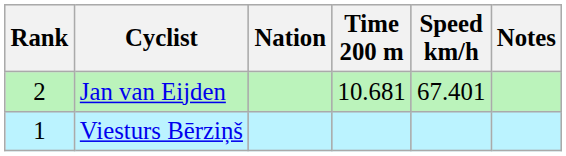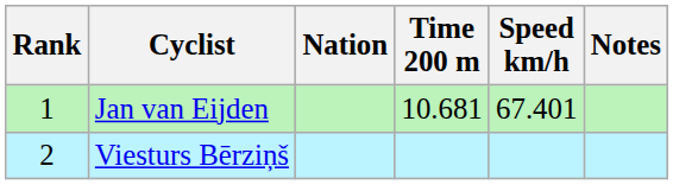 <table class="wikitable sortable" style="text-align:center">
 <tr>
 <th>Rank</th>
 <th>Cyclist</th>
 <th>Nation</th>
 <th>Time<br>200 m</th>
 <th>Speed<br>km/h</th>
 <th>Notes</th>
 </tr>
 <tr bgcolor=bbf3bb>
-<td>2</td>
+<td>1</td>
 <td align=left><a href='#'>Jan van Eijden</a></td>
 <td align=left></td>
 <td>10.681</td>
 <td>67.401</td>
 <td></td>
 </tr>
 <tr bgcolor=bbf3ff>
-<td>1</td>
+<td>2</td>
 <td align=left><a href='#'>Viesturs Bērziņš</a></td>
 <td align=left></td>
 <td></td>
 <td></td>
 <td></td>
 </tr>
 </table>
